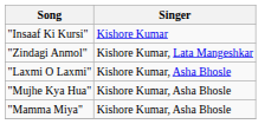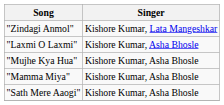 <table class="wikitable" style="font-size:95%;">
 <tr>
 <th>Song</th>
 <th>Singer</th>
-</tr>
-<tr>
-<td>"Insaaf Ki Kursi"</td>
-<td><a href='#'>Kishore Kumar</a></td>
 </tr>
 <tr>
 <td>"Zindagi Anmol"</td>
 <td>Kishore Kumar, <a href='#'>Lata Mangeshkar</a></td>
 </tr>
 <tr>
 <td>"Laxmi O Laxmi"</td>
 <td>Kishore Kumar, <a href='#'>Asha Bhosle</a></td>
 </tr>
 <tr>
 <td>"Mujhe Kya Hua"</td>
 <td>Kishore Kumar, Asha Bhosle</td>
 </tr>
 <tr>
 <td>"Mamma Miya"</td>
 <td>Kishore Kumar, Asha Bhosle</td>
 </tr>
 <tr>
+<td>"Sath Mere Aaogi"</td>
+<td>Kishore Kumar, Asha Bhosle</td>
+</tr>
+<tr>
 </tr>
 </table>
